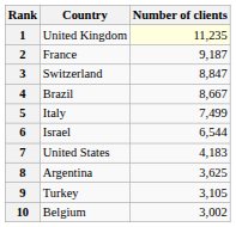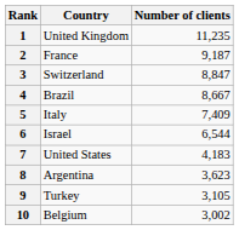 <table class="wikitable">
 <tr>
 <th scope="col">Rank</th>
 <th scope="col">Country</th>
 <th scope="col">Number of clients</th>
 </tr>
 <tr>
 <th scope="row">1</th>
 <td>United Kingdom</td>
-<td style="background: lightyellow; text-align:right">11,235</td>
+<td style="text-align:right">11,235</td>
 </tr>
 <tr>
 <th scope="row">2</th>
 <td>France</td>
 <td style="text-align:right">9,187</td>
 </tr>
 <tr>
 <th scope="row">3</th>
 <td>Switzerland</td>
 <td style="text-align:right">8,847</td>
 </tr>
 <tr>
 <th scope="row">4</th>
 <td>Brazil</td>
 <td style="text-align:right">8,667</td>
 </tr>
 <tr>
 <th scope="row">5</th>
 <td>Italy</td>
-<td style="text-align:right">7,499</td>
+<td style="text-align:right">7,409</td>
 </tr>
 <tr>
 <th scope="row">6</th>
 <td>Israel</td>
 <td style="text-align:right">6,544</td>
 </tr>
 <tr>
 <th scope="row">7</th>
 <td>United States</td>
 <td style="text-align:right">4,183</td>
 </tr>
 <tr>
 <th scope="row">8</th>
 <td>Argentina</td>
-<td style="text-align:right">3,625</td>
+<td style="text-align:right">3,623</td>
 </tr>
 <tr>
 <th scope="row">9</th>
 <td>Turkey</td>
 <td style="text-align:right">3,105</td>
 </tr>
 <tr>
 <th scope="row">10</th>
 <td>Belgium</td>
 <td style="text-align:right">3,002</td>
 </tr>
 </table>
